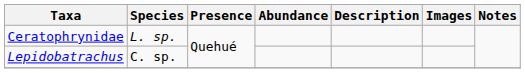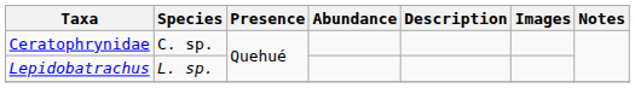 <table class="wikitable sortable" align="center" width="75%">
 <tr>
 <th>Taxa</th>
 <th>Species</th>
 <th>Presence</th>
 <th>Abundance</th>
 <th>Description</th>
 <th>Images</th>
 <th>Notes</th>
 </tr>
 <tr>
 <td><a href='#'>Ceratophrynidae</a></td>
-<td><em>L. sp.</em></td>
+<td>C. sp.</td>
 <td rowspan = 2>Quehué</td>
 <td></td>
 <td></td>
 <td></td>
 <td rowspan = 2 align=center></td>
 </tr>
 <tr>
 <td><em><a href='#'>Lepidobatrachus</a></em></td>
-<td>C. sp.</td>
+<td><em>L. sp.</em></td>
 <td></td>
 <td></td>
 <td></td>
 </tr>
 <tr>
 </tr>
 </table>
